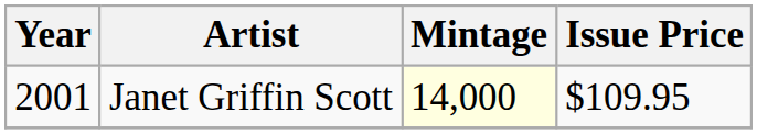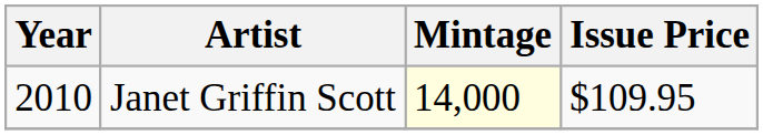 <table class="wikitable">
 <tr>
 <th>Year</th>
 <th>Artist</th>
 <th>Mintage</th>
 <th>Issue Price</th>
 </tr>
 <tr>
-<td>2001</td>
+<td>2010</td>
 <td>Janet Griffin Scott</td>
 <td style="background: lightyellow;">14,000</td>
 <td>$109.95</td>
 </tr>
 <tr>
 </tr>
 </table>
